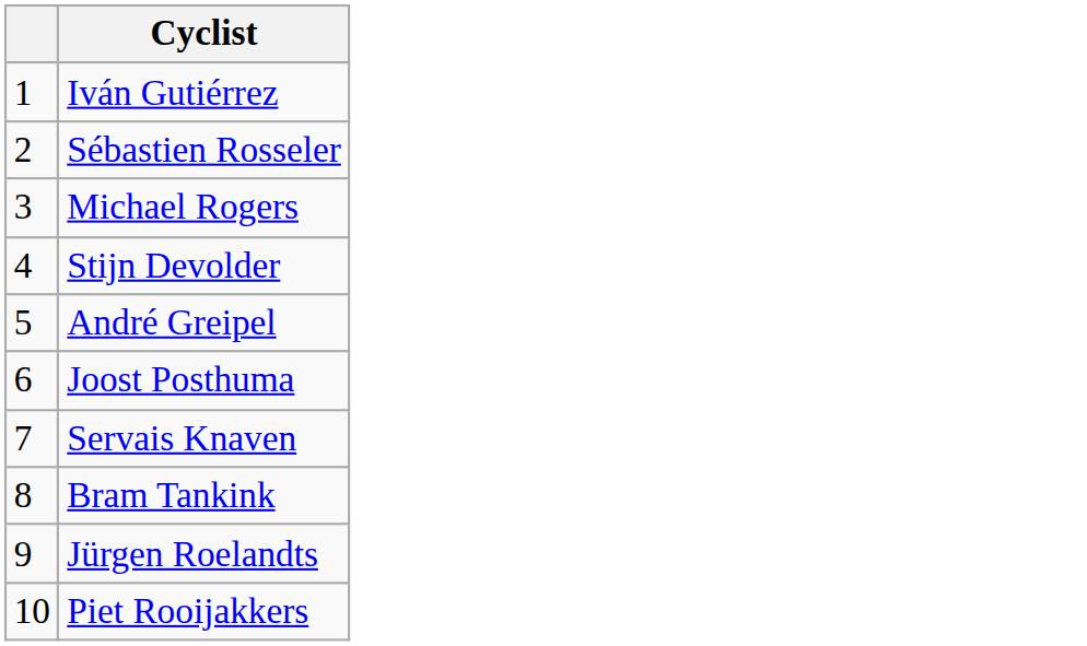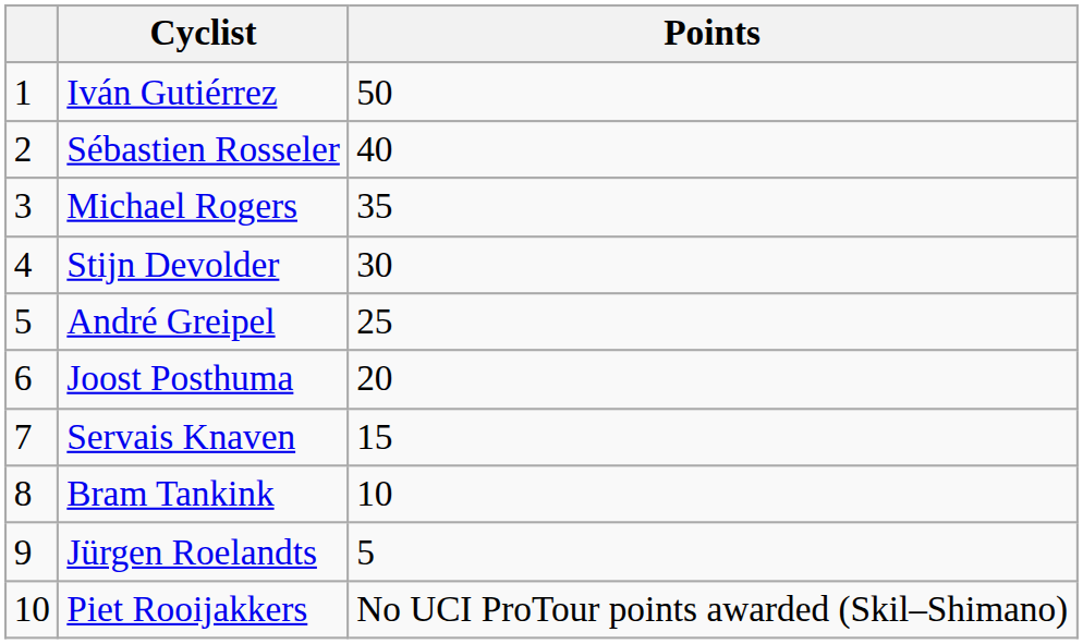 <table class="wikitable">
 <tr>
 <th></th>
 <th>Cyclist</th>
+<th>Points</th>
 </tr>
 <tr>
 <td>1</td>
 <td><a href='#'>Iván Gutiérrez</a> </td>
+<td>50</td>
 </tr>
 <tr>
 <td>2</td>
 <td><a href='#'>Sébastien Rosseler</a> </td>
+<td>40</td>
 </tr>
 <tr>
 <td>3</td>
 <td><a href='#'>Michael Rogers</a> </td>
+<td>35</td>
 </tr>
 <tr>
 <td>4</td>
 <td><a href='#'>Stijn Devolder</a> </td>
+<td>30</td>
 </tr>
 <tr>
 <td>5</td>
 <td><a href='#'>André Greipel</a> </td>
+<td>25</td>
 </tr>
 <tr>
 <td>6</td>
 <td><a href='#'>Joost Posthuma</a> </td>
+<td>20</td>
 </tr>
 <tr>
 <td>7</td>
 <td><a href='#'>Servais Knaven</a> </td>
+<td>15</td>
 </tr>
 <tr>
 <td>8</td>
 <td><a href='#'>Bram Tankink</a> </td>
+<td>10</td>
 </tr>
 <tr>
 <td>9</td>
 <td><a href='#'>Jürgen Roelandts</a> </td>
+<td>5</td>
 </tr>
 <tr>
 <td>10</td>
 <td><a href='#'>Piet Rooijakkers</a> </td>
+<td>No UCI ProTour points awarded (Skil–Shimano)</td>
 </tr>
 </table>
